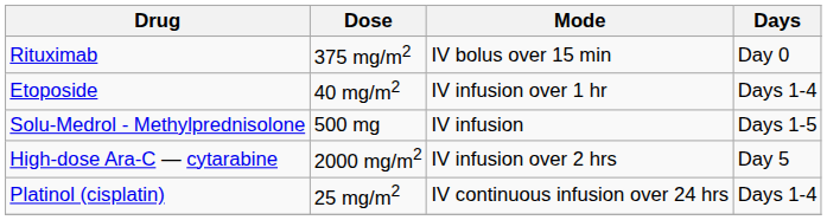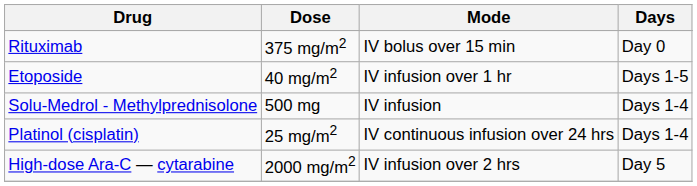 <table class="wikitable">
 <tr>
 <th>Drug</th>
 <th>Dose</th>
 <th>Mode</th>
 <th>Days</th>
 </tr>
 <tr>
 </tr>
 <tr>
 <td><a href='#'>Rituximab</a></td>
 <td>375 mg/m<sup>2</sup></td>
 <td>IV bolus over 15 min</td>
 <td>Day 0</td>
 </tr>
 <tr>
 <td><a href='#'>Etoposide</a></td>
 <td>40 mg/m<sup>2</sup></td>
 <td>IV infusion over 1 hr</td>
-<td>Days 1-4</td>
+<td>Days 1-5</td>
 </tr>
 <tr>
 <td><a href='#'>Solu-Medrol - Methylprednisolone</a></td>
 <td>500 mg</td>
 <td>IV infusion</td>
-<td>Days 1-5</td>
+<td>Days 1-4</td>
+</tr>
+<tr>
+<td><a href='#'>Platinol (cisplatin)</a></td>
+<td>25 mg/m<sup>2</sup></td>
+<td>IV continuous infusion over 24 hrs</td>
+<td>Days 1-4</td>
 </tr>
 <tr>
 <td><a href='#'>High-dose Ara-C</a> — <a href='#'>cytarabine</a></td>
 <td>2000 mg/m<sup>2</sup></td>
 <td>IV infusion over 2 hrs</td>
 <td>Day 5</td>
 </tr>
 <tr>
-<td><a href='#'>Platinol (cisplatin)</a></td>
-<td>25 mg/m<sup>2</sup></td>
-<td>IV continuous infusion over 24 hrs</td>
-<td>Days 1-4</td>
-</tr>
-<tr>
 </tr>
 </table>
